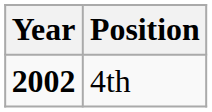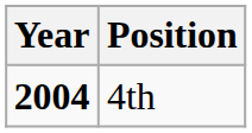 <table class="wikitable" style="margin:1em auto;">
 <tr>
 <th>Year</th>
 <th>Position</th>
 </tr>
 <tr>
-<td><strong>2002</strong></td>
+<td><strong>2004</strong></td>
 <td>4th</td>
 </tr>
 </table>
